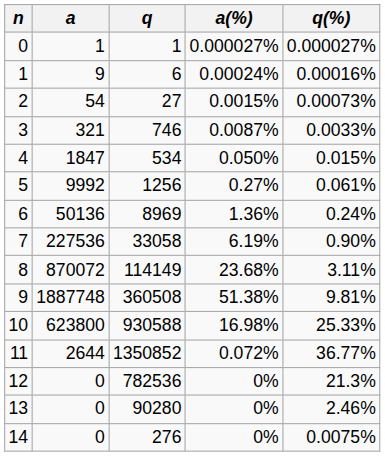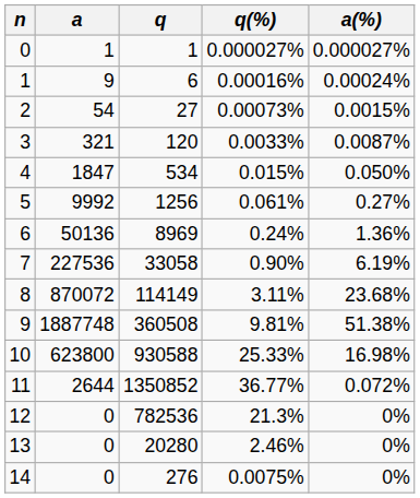 <table class="wikitable" style="margin: 1em auto; text-align:right;">
 <tr style="text-align:center;">
 <th><em>n</em></th>
 <th><em>a</em></th>
 <th><em>q</em></th>
+<th><em>q(%)</em></th>
 <th><em>a(%)</em></th>
-<th><em>q(%)</em></th>
 </tr>
 <tr>
 <td>0</td>
 <td>1</td>
 <td>1</td>
 <td>0.000027%</td>
 <td>0.000027%</td>
 </tr>
 <tr>
 <td>1</td>
 <td>9</td>
 <td>6</td>
+<td>0.00016%</td>
 <td>0.00024%</td>
-<td>0.00016%</td>
 </tr>
 <tr>
 <td>2</td>
 <td>54</td>
 <td>27</td>
+<td>0.00073%</td>
 <td>0.0015%</td>
-<td>0.00073%</td>
 </tr>
 <tr>
 <td>3</td>
 <td>321</td>
-<td>746</td>
+<td>120</td>
+<td>0.0033%</td>
 <td>0.0087%</td>
-<td>0.0033%</td>
 </tr>
 <tr>
 <td>4</td>
 <td>1847</td>
 <td>534</td>
+<td>0.015%</td>
 <td>0.050%</td>
-<td>0.015%</td>
 </tr>
 <tr>
 <td>5</td>
 <td>9992</td>
 <td>1256</td>
+<td>0.061%</td>
 <td>0.27%</td>
-<td>0.061%</td>
 </tr>
 <tr>
 <td>6</td>
 <td>50136</td>
 <td>8969</td>
+<td>0.24%</td>
 <td>1.36%</td>
-<td>0.24%</td>
 </tr>
 <tr>
 <td>7</td>
 <td>227536</td>
 <td>33058</td>
+<td>0.90%</td>
 <td>6.19%</td>
-<td>0.90%</td>
 </tr>
 <tr>
 <td>8</td>
 <td>870072</td>
 <td>114149</td>
+<td>3.11%</td>
 <td>23.68%</td>
-<td>3.11%</td>
 </tr>
 <tr>
 <td>9</td>
 <td>1887748</td>
 <td>360508</td>
+<td>9.81%</td>
 <td>51.38%</td>
-<td>9.81%</td>
 </tr>
 <tr>
 <td>10</td>
 <td>623800</td>
 <td>930588</td>
+<td>25.33%</td>
 <td>16.98%</td>
-<td>25.33%</td>
 </tr>
 <tr>
 <td>11</td>
 <td>2644</td>
 <td>1350852</td>
+<td>36.77%</td>
 <td>0.072%</td>
-<td>36.77%</td>
 </tr>
 <tr>
 <td>12</td>
 <td>0</td>
 <td>782536</td>
+<td>21.3%</td>
 <td>0%</td>
-<td>21.3%</td>
 </tr>
 <tr>
 <td>13</td>
 <td>0</td>
-<td>90280</td>
+<td>20280</td>
+<td>2.46%</td>
 <td>0%</td>
-<td>2.46%</td>
 </tr>
 <tr>
 <td>14</td>
 <td>0</td>
 <td>276</td>
+<td>0.0075%</td>
 <td>0%</td>
-<td>0.0075%</td>
 </tr>
 </table>
